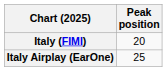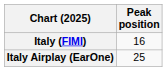 <table class="wikitable sortable plainrowheaders" style="text-align:center">
 <tr>
 <th scope="col">Chart (2025)</th>
 <th scope="col">Peak<br>position</th>
 </tr>
 <tr>
 <th scope="row">Italy (<a href='#'>FIMI</a>) </th>
-<td>20</td>
+<td>16</td>
 </tr>
 <tr>
 <th scope="row">Italy Airplay (EarOne)</th>
 <td>25</td>
 </tr>
 </table>
